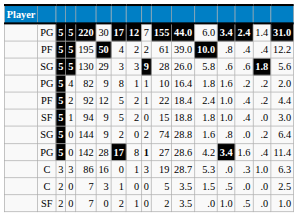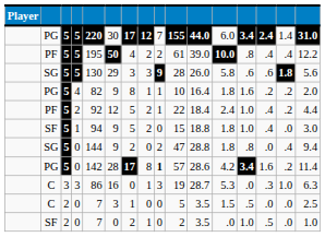 <table class="wikitable sortable" style="font-size: 95%; text-align:right;">
 <tr>
 <th style="background:#007FC5; color:#FFFFFF; border-top:#010101 3px solid; border-bottom:#010101 3px solid;">Player</th>
 <th style="background:#007FC5; color:#FFFFFF; border-top:#010101 3px solid; border-bottom:#010101 3px solid;"></th>
 <th style="background:#007FC5; color:#FFFFFF; border-top:#010101 3px solid; border-bottom:#010101 3px solid;"></th>
 <th style="background:#007FC5; color:#FFFFFF; border-top:#010101 3px solid; border-bottom:#010101 3px solid;"></th>
 <th style="background:#007FC5; color:#FFFFFF; border-top:#010101 3px solid; border-bottom:#010101 3px solid;"></th>
 <th style="background:#007FC5; color:#FFFFFF; border-top:#010101 3px solid; border-bottom:#010101 3px solid;"></th>
 <th style="background:#007FC5; color:#FFFFFF; border-top:#010101 3px solid; border-bottom:#010101 3px solid;"></th>
 <th style="background:#007FC5; color:#FFFFFF; border-top:#010101 3px solid; border-bottom:#010101 3px solid;"></th>
 <th style="background:#007FC5; color:#FFFFFF; border-top:#010101 3px solid; border-bottom:#010101 3px solid;"></th>
 <th style="background:#007FC5; color:#FFFFFF; border-top:#010101 3px solid; border-bottom:#010101 3px solid;"></th>
 <th style="background:#007FC5; color:#FFFFFF; border-top:#010101 3px solid; border-bottom:#010101 3px solid;"></th>
 <th style="background:#007FC5; color:#FFFFFF; border-top:#010101 3px solid; border-bottom:#010101 3px solid;"></th>
 <th style="background:#007FC5; color:#FFFFFF; border-top:#010101 3px solid; border-bottom:#010101 3px solid;"></th>
 <th style="background:#007FC5; color:#FFFFFF; border-top:#010101 3px solid; border-bottom:#010101 3px solid;"></th>
 <th style="background:#007FC5; color:#FFFFFF; border-top:#010101 3px solid; border-bottom:#010101 3px solid;"></th>
 <th style="background:#007FC5; color:#FFFFFF; border-top:#010101 3px solid; border-bottom:#010101 3px solid;"></th>
 </tr>
 <tr>
 <td style="text-align:left;"></td>
 <td style="text-align:center;">PG</td>
 <td style="background:#010101; color:#FFFFFF;"><strong>5</strong></td>
 <td style="background:#010101; color:#FFFFFF;"><strong>5</strong></td>
 <td style="background:#010101; color:#FFFFFF;"><strong>220</strong></td>
 <td>30</td>
 <td style="background:#010101; color:#FFFFFF;"><strong>17</strong></td>
 <td style="background:#010101; color:#FFFFFF;"><strong>12</strong></td>
 <td>7</td>
 <td style="background:#010101; color:#FFFFFF;"><strong>155</strong></td>
 <td style="background:#010101; color:#FFFFFF;"><strong>44.0</strong></td>
 <td>6.0</td>
 <td style="background:#010101; color:#FFFFFF;"><strong>3.4</strong></td>
 <td style="background:#010101; color:#FFFFFF;"><strong>2.4</strong></td>
 <td>1.4</td>
 <td style="background:#010101; color:#FFFFFF;"><strong>31.0</strong></td>
 </tr>
 <tr>
 <td style="text-align:left;"></td>
 <td style="text-align:center;">PF</td>
 <td style="background:#010101; color:#FFFFFF;"><strong>5</strong></td>
 <td style="background:#010101; color:#FFFFFF;"><strong>5</strong></td>
 <td>195</td>
 <td style="background:#010101; color:#FFFFFF;"><strong>50</strong></td>
 <td>4</td>
 <td>2</td>
 <td>2</td>
 <td>61</td>
 <td>39.0</td>
 <td style="background:#010101; color:#FFFFFF;"><strong>10.0</strong></td>
 <td>.8</td>
 <td>.4</td>
 <td>.4</td>
 <td>12.2</td>
 </tr>
 <tr>
 <td style="text-align:left;"></td>
 <td style="text-align:center;">SG</td>
 <td style="background:#010101; color:#FFFFFF;"><strong>5</strong></td>
 <td style="background:#010101; color:#FFFFFF;"><strong>5</strong></td>
 <td>130</td>
 <td>29</td>
 <td>3</td>
 <td>3</td>
 <td style="background:#010101; color:#FFFFFF;"><strong>9</strong></td>
 <td>28</td>
 <td>26.0</td>
 <td>5.8</td>
 <td>.6</td>
 <td>.6</td>
 <td style="background:#010101; color:#FFFFFF;"><strong>1.8</strong></td>
 <td>5.6</td>
 </tr>
 <tr>
 <td style="text-align:left;"></td>
 <td style="text-align:center;">PG</td>
 <td style="background:#010101; color:#FFFFFF;"><strong>5</strong></td>
 <td>4</td>
 <td>82</td>
 <td>9</td>
 <td>8</td>
 <td>1</td>
 <td>1</td>
 <td>10</td>
 <td>16.4</td>
 <td>1.8</td>
 <td>1.6</td>
 <td>.2</td>
 <td>.2</td>
 <td>2.0</td>
 </tr>
 <tr>
 <td style="text-align:left;"></td>
 <td style="text-align:center;">PF</td>
 <td style="background:#010101; color:#FFFFFF;"><strong>5</strong></td>
 <td>2</td>
 <td>92</td>
 <td>12</td>
 <td>5</td>
 <td>2</td>
 <td>1</td>
 <td>22</td>
 <td>18.4</td>
 <td>2.4</td>
 <td>1.0</td>
 <td>.4</td>
 <td>.2</td>
 <td>4.4</td>
 </tr>
 <tr>
 <td style="text-align:left;"></td>
 <td style="text-align:center;">SF</td>
 <td style="background:#010101; color:#FFFFFF;"><strong>5</strong></td>
 <td>1</td>
 <td>94</td>
 <td>9</td>
 <td>5</td>
 <td>2</td>
 <td>0</td>
 <td>15</td>
 <td>18.8</td>
 <td>1.8</td>
 <td>1.0</td>
 <td>.4</td>
 <td>.0</td>
 <td>3.0</td>
 </tr>
 <tr>
 <td style="text-align:left;"></td>
 <td style="text-align:center;">SG</td>
 <td style="background:#010101; color:#FFFFFF;"><strong>5</strong></td>
 <td>0</td>
 <td>144</td>
 <td>9</td>
 <td>2</td>
 <td>0</td>
 <td>2</td>
-<td>74</td>
+<td>47</td>
 <td>28.8</td>
-<td>1.6</td>
+<td>1.8</td>
 <td>.8</td>
 <td>.0</td>
-<td>.2</td>
-<td>6.4</td>
+<td>.4</td>
+<td>9.4</td>
 </tr>
 <tr>
 <td style="text-align:left;"></td>
 <td style="text-align:center;">PG</td>
 <td style="background:#010101; color:#FFFFFF;"><strong>5</strong></td>
 <td>0</td>
 <td>142</td>
 <td>28</td>
 <td style="background:#010101; color:#FFFFFF;"><strong>17</strong></td>
 <td>8</td>
 <td><strong>1</strong></td>
-<td>27</td>
+<td>57</td>
 <td>28.6</td>
 <td>4.2</td>
 <td style="background:#010101; color:#FFFFFF;"><strong>3.4</strong></td>
 <td>1.6</td>
-<td>.4</td>
+<td>.2</td>
 <td>11.4</td>
 </tr>
 <tr>
 <td style="text-align:left;"></td>
 <td style="text-align:center;">C</td>
 <td>3</td>
 <td>3</td>
 <td>86</td>
 <td>16</td>
 <td>0</td>
 <td>1</td>
 <td>3</td>
 <td>19</td>
 <td>28.7</td>
 <td>5.3</td>
 <td>.0</td>
 <td>.3</td>
 <td>1.0</td>
 <td>6.3</td>
 </tr>
 <tr>
 <td style="text-align:left;"></td>
 <td style="text-align:center;">C</td>
 <td>2</td>
 <td>0</td>
 <td>7</td>
 <td>3</td>
 <td>1</td>
 <td>0</td>
 <td>0</td>
 <td>5</td>
 <td>3.5</td>
 <td>1.5</td>
 <td>.5</td>
 <td>.0</td>
 <td>.0</td>
 <td>2.5</td>
 </tr>
 <tr>
 <td style="text-align:left;"></td>
 <td style="text-align:center;">SF</td>
 <td>2</td>
 <td>0</td>
 <td>7</td>
 <td>0</td>
 <td>2</td>
 <td>1</td>
 <td>0</td>
 <td>2</td>
 <td>3.5</td>
 <td>.0</td>
 <td>1.0</td>
 <td>.5</td>
 <td>.0</td>
 <td>1.0</td>
 </tr>
 </table>
